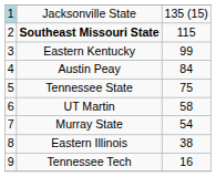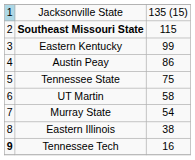 <table class="wikitable">
 <tr align="center">
 </tr>
 <tr align="center">
 <td style="background: lightblue;">1</td>
 <td>Jacksonville State</td>
 <td>135 (15)</td>
 </tr>
 <tr align="center">
 <td>2</td>
 <td><strong>Southeast Missouri State</strong></td>
 <td>115</td>
 </tr>
 <tr align="center">
 <td>3</td>
 <td>Eastern Kentucky</td>
 <td>99</td>
 </tr>
 <tr align="center">
 <td>4</td>
 <td>Austin Peay</td>
-<td>84</td>
+<td>86</td>
 </tr>
 <tr align="center">
 <td>5</td>
 <td>Tennessee State</td>
 <td>75</td>
 </tr>
 <tr align="center">
 <td>6</td>
 <td>UT Martin</td>
 <td>58</td>
 </tr>
 <tr align="center">
 <td>7</td>
 <td>Murray State</td>
 <td>54</td>
 </tr>
 <tr align="center">
 <td>8</td>
 <td>Eastern Illinois</td>
 <td>38</td>
 </tr>
 <tr align="center">
-<td>9</td>
+<td><strong>9</strong></td>
 <td>Tennessee Tech</td>
 <td>16</td>
 </tr>
 <tr>
 </tr>
 </table>
